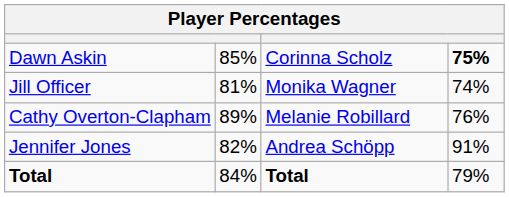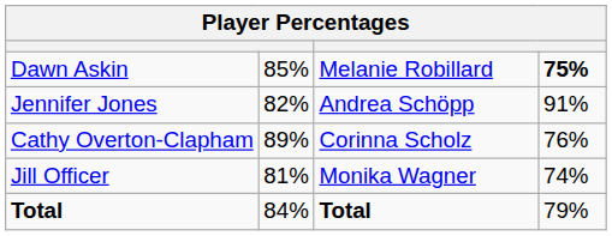 <table class="wikitable">
 <tr>
 <th colspan=4 width=400>Player Percentages</th>
 </tr>
 <tr>
 <th colspan=2 width=200></th>
 <th colspan=2 width=200></th>
 </tr>
 <tr>
 <td><a href='#'>Dawn Askin</a></td>
 <td>85%</td>
+<td><a href='#'>Melanie Robillard</a></td>
+<td><strong>75%</strong></td>
+</tr>
+<tr>
+<td><a href='#'>Jennifer Jones</a></td>
+<td>82%</td>
+<td><a href='#'>Andrea Schöpp</a></td>
+<td>91%</td>
+</tr>
+<tr>
+<td><a href='#'>Cathy Overton-Clapham</a></td>
+<td>89%</td>
 <td><a href='#'>Corinna Scholz</a></td>
-<td><strong>75%</strong></td>
+<td>76%</td>
 </tr>
 <tr>
 <td><a href='#'>Jill Officer</a></td>
 <td>81%</td>
 <td><a href='#'>Monika Wagner</a></td>
 <td>74%</td>
 </tr>
 <tr>
-<td><a href='#'>Cathy Overton-Clapham</a></td>
-<td>89%</td>
-<td><a href='#'>Melanie Robillard</a></td>
-<td>76%</td>
-</tr>
-<tr>
-<td><a href='#'>Jennifer Jones</a></td>
-<td>82%</td>
-<td><a href='#'>Andrea Schöpp</a></td>
-<td>91%</td>
-</tr>
-<tr>
 <td><strong>Total</strong></td>
 <td>84%</td>
 <td><strong>Total</strong></td>
 <td>79%</td>
 </tr>
 </table>
